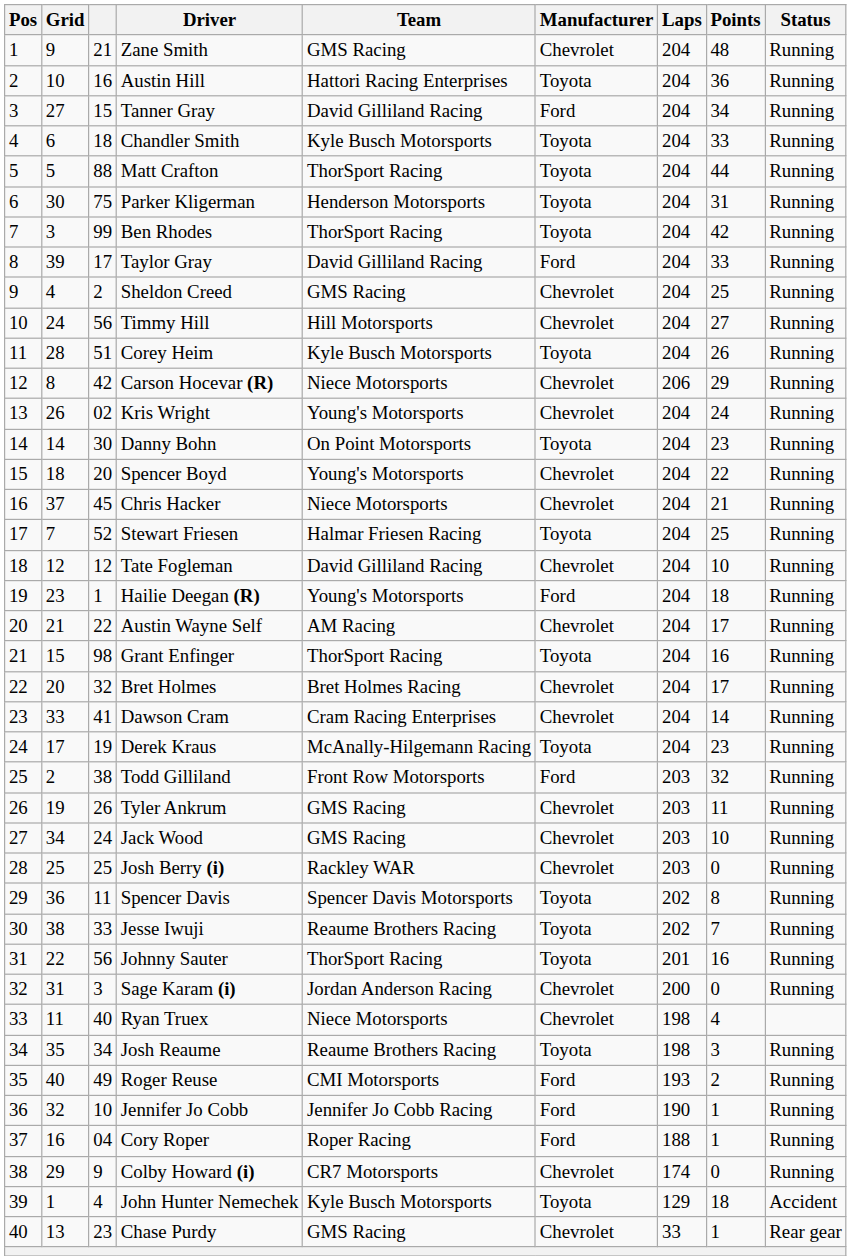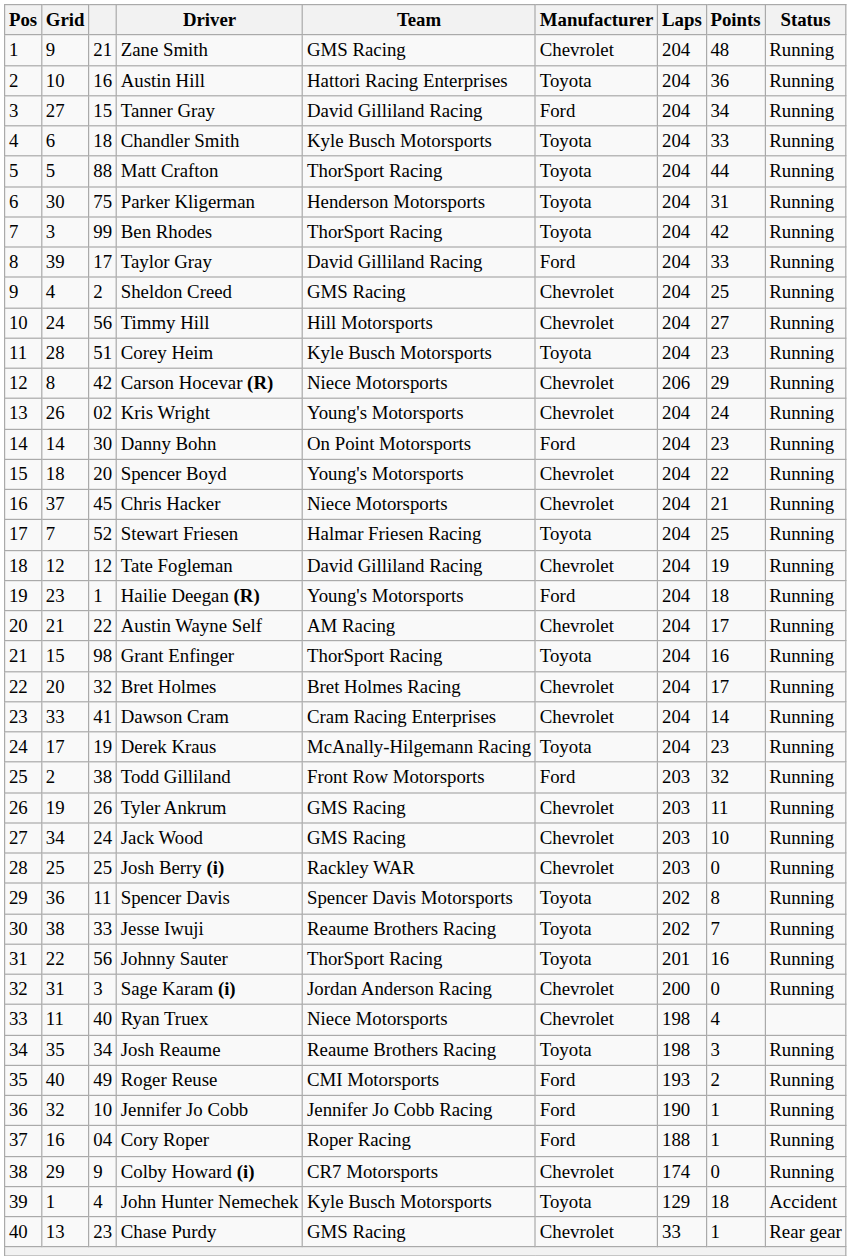 <table class="wikitable" style="font-size:98%">
 <tr>
 <th>Pos</th>
 <th>Grid</th>
 <th></th>
 <th>Driver</th>
 <th>Team</th>
 <th>Manufacturer</th>
 <th>Laps</th>
 <th>Points</th>
 <th>Status</th>
 </tr>
 <tr>
 <td>1</td>
 <td>9</td>
 <td>21</td>
 <td>Zane Smith</td>
 <td>GMS Racing</td>
 <td>Chevrolet</td>
 <td>204</td>
 <td>48</td>
 <td>Running</td>
 </tr>
 <tr>
 <td>2</td>
 <td>10</td>
 <td>16</td>
 <td>Austin Hill</td>
 <td>Hattori Racing Enterprises</td>
 <td>Toyota</td>
 <td>204</td>
 <td>36</td>
 <td>Running</td>
 </tr>
 <tr>
 <td>3</td>
 <td>27</td>
 <td>15</td>
 <td>Tanner Gray</td>
 <td>David Gilliland Racing</td>
 <td>Ford</td>
 <td>204</td>
 <td>34</td>
 <td>Running</td>
 </tr>
 <tr>
 <td>4</td>
 <td>6</td>
 <td>18</td>
 <td>Chandler Smith</td>
 <td>Kyle Busch Motorsports</td>
 <td>Toyota</td>
 <td>204</td>
 <td>33</td>
 <td>Running</td>
 </tr>
 <tr>
 <td>5</td>
 <td>5</td>
 <td>88</td>
 <td>Matt Crafton</td>
 <td>ThorSport Racing</td>
 <td>Toyota</td>
 <td>204</td>
 <td>44</td>
 <td>Running</td>
 </tr>
 <tr>
 <td>6</td>
 <td>30</td>
 <td>75</td>
 <td>Parker Kligerman</td>
 <td>Henderson Motorsports</td>
 <td>Toyota</td>
 <td>204</td>
 <td>31</td>
 <td>Running</td>
 </tr>
 <tr>
 <td>7</td>
 <td>3</td>
 <td>99</td>
 <td>Ben Rhodes</td>
 <td>ThorSport Racing</td>
 <td>Toyota</td>
 <td>204</td>
 <td>42</td>
 <td>Running</td>
 </tr>
 <tr>
 <td>8</td>
 <td>39</td>
 <td>17</td>
 <td>Taylor Gray</td>
 <td>David Gilliland Racing</td>
 <td>Ford</td>
 <td>204</td>
 <td>33</td>
 <td>Running</td>
 </tr>
 <tr>
 <td>9</td>
 <td>4</td>
 <td>2</td>
 <td>Sheldon Creed</td>
 <td>GMS Racing</td>
 <td>Chevrolet</td>
 <td>204</td>
 <td>25</td>
 <td>Running</td>
 </tr>
 <tr>
 <td>10</td>
 <td>24</td>
 <td>56</td>
 <td>Timmy Hill</td>
 <td>Hill Motorsports</td>
 <td>Chevrolet</td>
 <td>204</td>
 <td>27</td>
 <td>Running</td>
 </tr>
 <tr>
 <td>11</td>
 <td>28</td>
 <td>51</td>
 <td>Corey Heim</td>
 <td>Kyle Busch Motorsports</td>
 <td>Toyota</td>
 <td>204</td>
-<td>26</td>
+<td>23</td>
 <td>Running</td>
 </tr>
 <tr>
 <td>12</td>
 <td>8</td>
 <td>42</td>
 <td>Carson Hocevar <strong>(R)</strong></td>
 <td>Niece Motorsports</td>
 <td>Chevrolet</td>
 <td>206</td>
 <td>29</td>
 <td>Running</td>
 </tr>
 <tr>
 <td>13</td>
 <td>26</td>
 <td>02</td>
 <td>Kris Wright</td>
 <td>Young's Motorsports</td>
 <td>Chevrolet</td>
 <td>204</td>
 <td>24</td>
 <td>Running</td>
 </tr>
 <tr>
 <td>14</td>
 <td>14</td>
 <td>30</td>
 <td>Danny Bohn</td>
 <td>On Point Motorsports</td>
-<td>Toyota</td>
+<td>Ford</td>
 <td>204</td>
 <td>23</td>
 <td>Running</td>
 </tr>
 <tr>
 <td>15</td>
 <td>18</td>
 <td>20</td>
 <td>Spencer Boyd</td>
 <td>Young's Motorsports</td>
 <td>Chevrolet</td>
 <td>204</td>
 <td>22</td>
 <td>Running</td>
 </tr>
 <tr>
 <td>16</td>
 <td>37</td>
 <td>45</td>
 <td>Chris Hacker</td>
 <td>Niece Motorsports</td>
 <td>Chevrolet</td>
 <td>204</td>
 <td>21</td>
 <td>Running</td>
 </tr>
 <tr>
 <td>17</td>
 <td>7</td>
 <td>52</td>
 <td>Stewart Friesen</td>
 <td>Halmar Friesen Racing</td>
 <td>Toyota</td>
 <td>204</td>
 <td>25</td>
 <td>Running</td>
 </tr>
 <tr>
 <td>18</td>
 <td>12</td>
 <td>12</td>
 <td>Tate Fogleman</td>
 <td>David Gilliland Racing</td>
 <td>Chevrolet</td>
 <td>204</td>
-<td>10</td>
+<td>19</td>
 <td>Running</td>
 </tr>
 <tr>
 <td>19</td>
 <td>23</td>
 <td>1</td>
 <td>Hailie Deegan <strong>(R)</strong></td>
 <td>Young's Motorsports</td>
 <td>Ford</td>
 <td>204</td>
 <td>18</td>
 <td>Running</td>
 </tr>
 <tr>
 <td>20</td>
 <td>21</td>
 <td>22</td>
 <td>Austin Wayne Self</td>
 <td>AM Racing</td>
 <td>Chevrolet</td>
 <td>204</td>
 <td>17</td>
 <td>Running</td>
 </tr>
 <tr>
 <td>21</td>
 <td>15</td>
 <td>98</td>
 <td>Grant Enfinger</td>
 <td>ThorSport Racing</td>
 <td>Toyota</td>
 <td>204</td>
 <td>16</td>
 <td>Running</td>
 </tr>
 <tr>
 <td>22</td>
 <td>20</td>
 <td>32</td>
 <td>Bret Holmes</td>
 <td>Bret Holmes Racing</td>
 <td>Chevrolet</td>
 <td>204</td>
 <td>17</td>
 <td>Running</td>
 </tr>
 <tr>
 <td>23</td>
 <td>33</td>
 <td>41</td>
 <td>Dawson Cram</td>
 <td>Cram Racing Enterprises</td>
 <td>Chevrolet</td>
 <td>204</td>
 <td>14</td>
 <td>Running</td>
 </tr>
 <tr>
 <td>24</td>
 <td>17</td>
 <td>19</td>
 <td>Derek Kraus</td>
 <td>McAnally-Hilgemann Racing</td>
 <td>Toyota</td>
 <td>204</td>
 <td>23</td>
 <td>Running</td>
 </tr>
 <tr>
 <td>25</td>
 <td>2</td>
 <td>38</td>
 <td>Todd Gilliland</td>
 <td>Front Row Motorsports</td>
 <td>Ford</td>
 <td>203</td>
 <td>32</td>
 <td>Running</td>
 </tr>
 <tr>
 <td>26</td>
 <td>19</td>
 <td>26</td>
 <td>Tyler Ankrum</td>
 <td>GMS Racing</td>
 <td>Chevrolet</td>
 <td>203</td>
 <td>11</td>
 <td>Running</td>
 </tr>
 <tr>
 <td>27</td>
 <td>34</td>
 <td>24</td>
 <td>Jack Wood</td>
 <td>GMS Racing</td>
 <td>Chevrolet</td>
 <td>203</td>
 <td>10</td>
 <td>Running</td>
 </tr>
 <tr>
 <td>28</td>
 <td>25</td>
 <td>25</td>
 <td>Josh Berry <strong>(i)</strong></td>
 <td>Rackley WAR</td>
 <td>Chevrolet</td>
 <td>203</td>
 <td>0</td>
 <td>Running</td>
 </tr>
 <tr>
 <td>29</td>
 <td>36</td>
 <td>11</td>
 <td>Spencer Davis</td>
 <td>Spencer Davis Motorsports</td>
 <td>Toyota</td>
 <td>202</td>
 <td>8</td>
 <td>Running</td>
 </tr>
 <tr>
 <td>30</td>
 <td>38</td>
 <td>33</td>
 <td>Jesse Iwuji</td>
 <td>Reaume Brothers Racing</td>
 <td>Toyota</td>
 <td>202</td>
 <td>7</td>
 <td>Running</td>
 </tr>
 <tr>
 <td>31</td>
 <td>22</td>
 <td>56</td>
 <td>Johnny Sauter</td>
 <td>ThorSport Racing</td>
 <td>Toyota</td>
 <td>201</td>
 <td>16</td>
 <td>Running</td>
 </tr>
 <tr>
 <td>32</td>
 <td>31</td>
 <td>3</td>
 <td>Sage Karam <strong>(i)</strong></td>
 <td>Jordan Anderson Racing</td>
 <td>Chevrolet</td>
 <td>200</td>
 <td>0</td>
 <td>Running</td>
 </tr>
 <tr>
 <td>33</td>
 <td>11</td>
 <td>40</td>
 <td>Ryan Truex</td>
 <td>Niece Motorsports</td>
 <td>Chevrolet</td>
 <td>198</td>
 <td>4</td>
 </tr>
 <tr>
 <td>34</td>
 <td>35</td>
 <td>34</td>
 <td>Josh Reaume</td>
 <td>Reaume Brothers Racing</td>
 <td>Toyota</td>
 <td>198</td>
 <td>3</td>
 <td>Running</td>
 </tr>
 <tr>
 <td>35</td>
 <td>40</td>
 <td>49</td>
 <td>Roger Reuse</td>
 <td>CMI Motorsports</td>
 <td>Ford</td>
 <td>193</td>
 <td>2</td>
 <td>Running</td>
 </tr>
 <tr>
 <td>36</td>
 <td>32</td>
 <td>10</td>
 <td>Jennifer Jo Cobb</td>
 <td>Jennifer Jo Cobb Racing</td>
 <td>Ford</td>
 <td>190</td>
 <td>1</td>
 <td>Running</td>
 </tr>
 <tr>
 <td>37</td>
 <td>16</td>
 <td>04</td>
 <td>Cory Roper</td>
 <td>Roper Racing</td>
 <td>Ford</td>
 <td>188</td>
 <td>1</td>
 <td>Running</td>
 </tr>
 <tr>
 <td>38</td>
 <td>29</td>
 <td>9</td>
 <td>Colby Howard <strong>(i)</strong></td>
 <td>CR7 Motorsports</td>
 <td>Chevrolet</td>
 <td>174</td>
 <td>0</td>
 <td>Running</td>
 </tr>
 <tr>
 <td>39</td>
 <td>1</td>
 <td>4</td>
 <td>John Hunter Nemechek</td>
 <td>Kyle Busch Motorsports</td>
 <td>Toyota</td>
 <td>129</td>
 <td>18</td>
 <td>Accident</td>
 </tr>
 <tr>
 <td>40</td>
 <td>13</td>
 <td>23</td>
 <td>Chase Purdy</td>
 <td>GMS Racing</td>
 <td>Chevrolet</td>
 <td>33</td>
 <td>1</td>
 <td>Rear gear</td>
 </tr>
 <tr>
 <th colspan="9"></th>
 </tr>
 <tr>
 </tr>
 </table>
